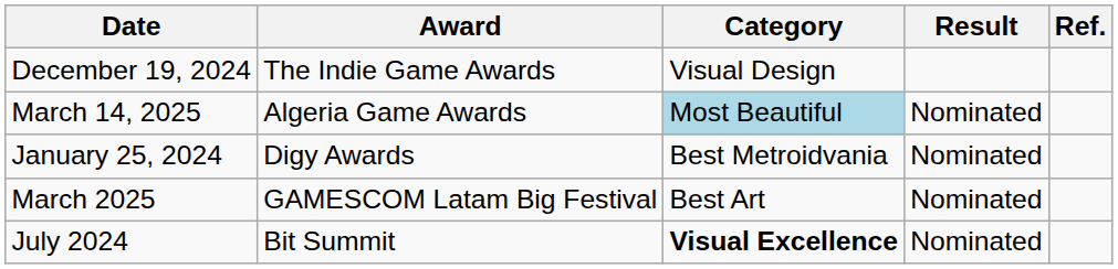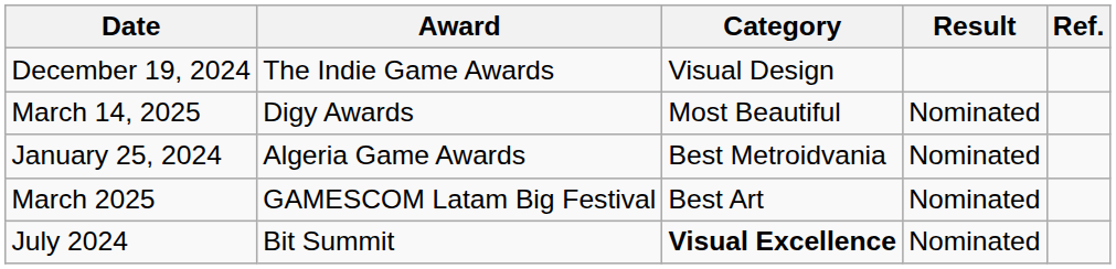 <table class="wikitable plainrowheaders">
 <tr>
 <th scope="col">Date</th>
 <th scope="col">Award</th>
 <th scope="col">Category</th>
 <th scope="col">Result</th>
 <th scope="col" class="unsortable">Ref.</th>
 </tr>
 <tr>
 <td>December 19, 2024</td>
 <td>The Indie Game Awards</td>
 <td>Visual Design</td>
 <td></td>
 <td style="text-align:center;"></td>
 </tr>
 <tr>
 <td>March 14, 2025</td>
-<td>Algeria Game Awards</td>
-<td style="background: lightblue;">Most Beautiful</td>
+<td>Digy Awards</td>
+<td>Most Beautiful</td>
 <td>Nominated</td>
 <td></td>
 </tr>
 <tr>
 <td>January 25, 2024</td>
-<td>Digy Awards</td>
+<td>Algeria Game Awards</td>
 <td>Best Metroidvania</td>
 <td>Nominated</td>
 <td></td>
 </tr>
 <tr>
 <td>March 2025</td>
 <td>GAMESCOM Latam Big Festival</td>
 <td>Best Art</td>
 <td>Nominated</td>
 <td></td>
 </tr>
 <tr>
 <td>July 2024</td>
 <td>Bit Summit</td>
 <td><strong>Visual Excellence</strong></td>
 <td>Nominated</td>
 <td></td>
 </tr>
 </table>
